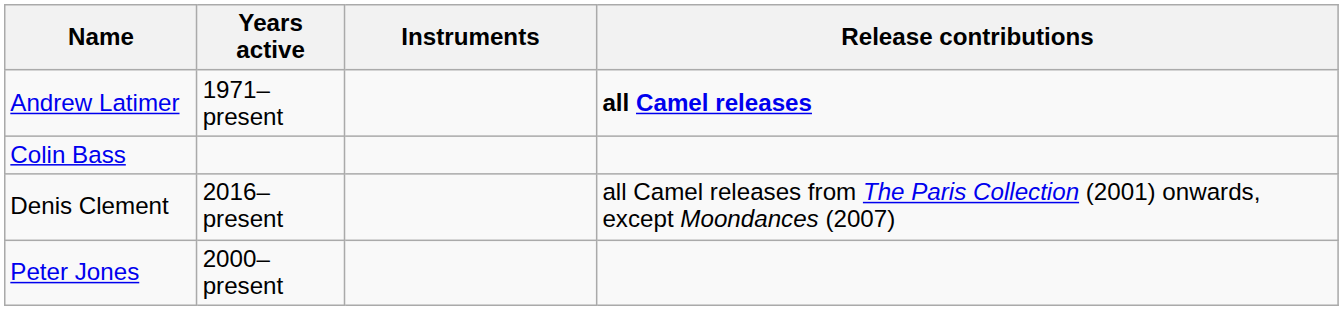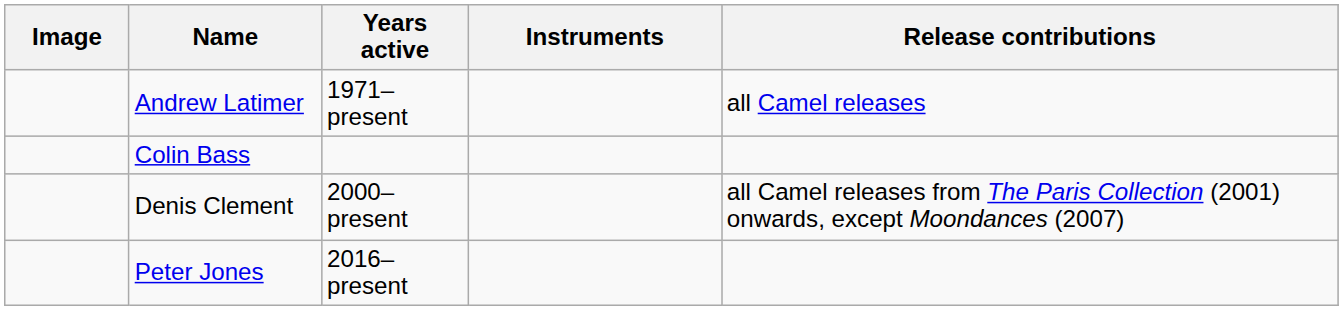 <table class="wikitable" border="1" width=100%>
 <tr>
+<th width="75">Image</th>
 <th width="120">Name</th>
 <th width="90">Years active</th>
 <th width="160">Instruments</th>
 <th>Release contributions</th>
 </tr>
 <tr>
+<td></td>
 <td><a href='#'>Andrew Latimer</a></td>
 <td>1971–present</td>
 <td></td>
-<td><strong>all <a href='#'>Camel releases</a></strong></td>
+<td>all <a href='#'>Camel releases</a></td>
 </tr>
 <tr>
+<td></td>
 <td><a href='#'>Colin Bass</a></td>
 <td></td>
 <td></td>
 <td></td>
 </tr>
 <tr>
+<td></td>
 <td>Denis Clement</td>
-<td>2016–present</td>
+<td>2000–present</td>
 <td></td>
 <td>all Camel releases from <em><a href='#'>The Paris Collection</a></em> (2001) onwards, except <em>Moondances</em> (2007)</td>
 </tr>
 <tr>
+<td></td>
 <td><a href='#'>Peter Jones</a></td>
-<td>2000–present</td>
+<td>2016–present</td>
 <td></td>
 <td></td>
 </tr>
 </table>
